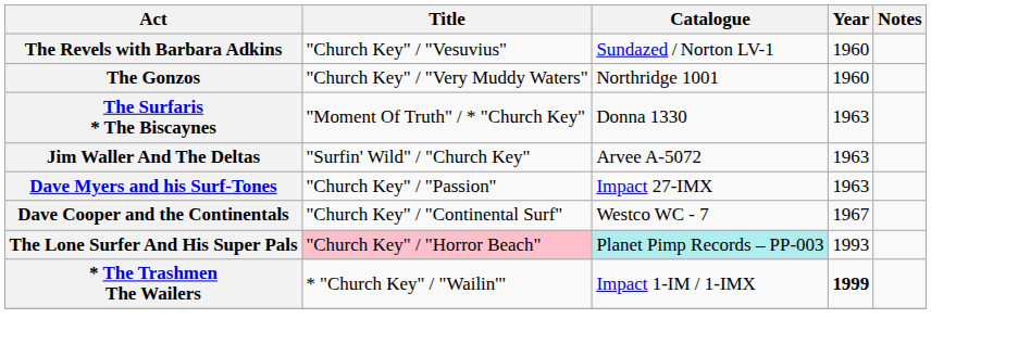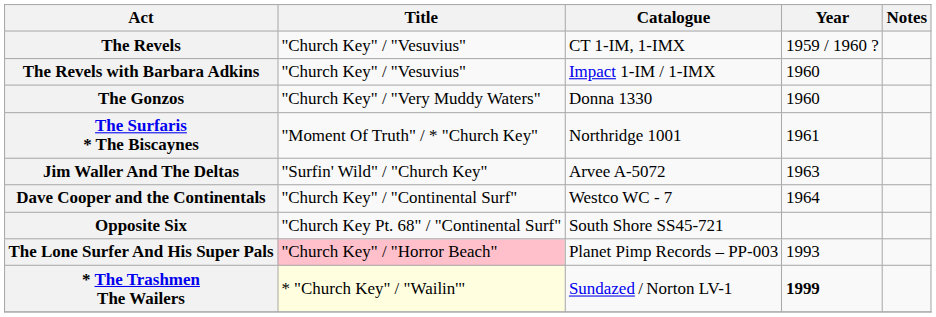 <table class="wikitable plainrowheaders sortable">
 <tr>
 <th scope="col">Act</th>
 <th scope="col">Title</th>
 <th scope="col">Catalogue</th>
 <th scope="col">Year</th>
 <th scope="col" class="unsortable">Notes</th>
 </tr>
 <tr>
+<th scope="row">The Revels</th>
+<td>"Church Key" / "Vesuvius"</td>
+<td>CT 1-IM, 1-IMX</td>
+<td>1959 / 1960 ?</td>
+<td></td>
+</tr>
+<tr>
 <th scope="row">The Revels with Barbara Adkins</th>
 <td>"Church Key" / "Vesuvius"</td>
-<td><a href='#'>Sundazed</a> / Norton  LV-1</td>
+<td><a href='#'>Impact</a> 1-IM / 1-IMX</td>
 <td>1960</td>
 <td></td>
 </tr>
 <tr>
 <th scope="row">The Gonzos</th>
 <td>"Church Key" / "Very Muddy Waters"</td>
-<td>Northridge 1001</td>
+<td>Donna 1330</td>
 <td>1960</td>
 <td></td>
 </tr>
 <tr>
 <th scope="row"><a href='#'>The Surfaris</a><br>* The Biscaynes</th>
 <td>"Moment Of Truth" /  * "Church Key"</td>
-<td>Donna 1330</td>
-<td>1963</td>
+<td>Northridge 1001</td>
+<td>1961</td>
 <td></td>
 </tr>
 <tr>
 <th scope="row">Jim Waller And The Deltas</th>
 <td>"Surfin' Wild" / "Church Key"</td>
 <td>Arvee A-5072</td>
 <td>1963</td>
 <td></td>
 </tr>
 <tr>
-<th scope="row"><a href='#'>Dave Myers and his Surf-Tones</a></th>
-<td>"Church Key" / "Passion"</td>
-<td><a href='#'>Impact</a> 27-IMX</td>
-<td>1963</td>
+<th scope="row">Dave Cooper and the Continentals</th>
+<td>"Church Key" / "Continental Surf"</td>
+<td>Westco WC - 7</td>
+<td>1964</td>
 <td></td>
 </tr>
 <tr>
-<th scope="row">Dave Cooper and the Continentals</th>
-<td>"Church Key" / "Continental Surf"</td>
-<td>Westco WC - 7</td>
-<td>1967</td>
+<th scope="row">Opposite Six</th>
+<td>"Church Key Pt. 68" / "Continental Surf"</td>
+<td>South Shore SS45-721</td>
+<td></td>
 <td></td>
 </tr>
 <tr>
 <th scope="row">The Lone Surfer And His Super Pals</th>
 <td style="background: pink;">"Church Key" / "Horror Beach"</td>
-<td style="background: paleturquoise;">Planet Pimp Records – PP-003</td>
+<td>Planet Pimp Records – PP-003</td>
 <td>1993</td>
 <td></td>
 </tr>
 <tr>
 <th scope="row">* <a href='#'>The Trashmen</a><br>The Wailers</th>
-<td>* "Church Key" / "Wailin'"</td>
-<td><a href='#'>Impact</a> 1-IM / 1-IMX</td>
+<td style="background: lightyellow;">* "Church Key" / "Wailin'"</td>
+<td><a href='#'>Sundazed</a> / Norton  LV-1</td>
 <td><strong>1999</strong></td>
 <td></td>
 </tr>
 <tr>
 </tr>
 </table>
